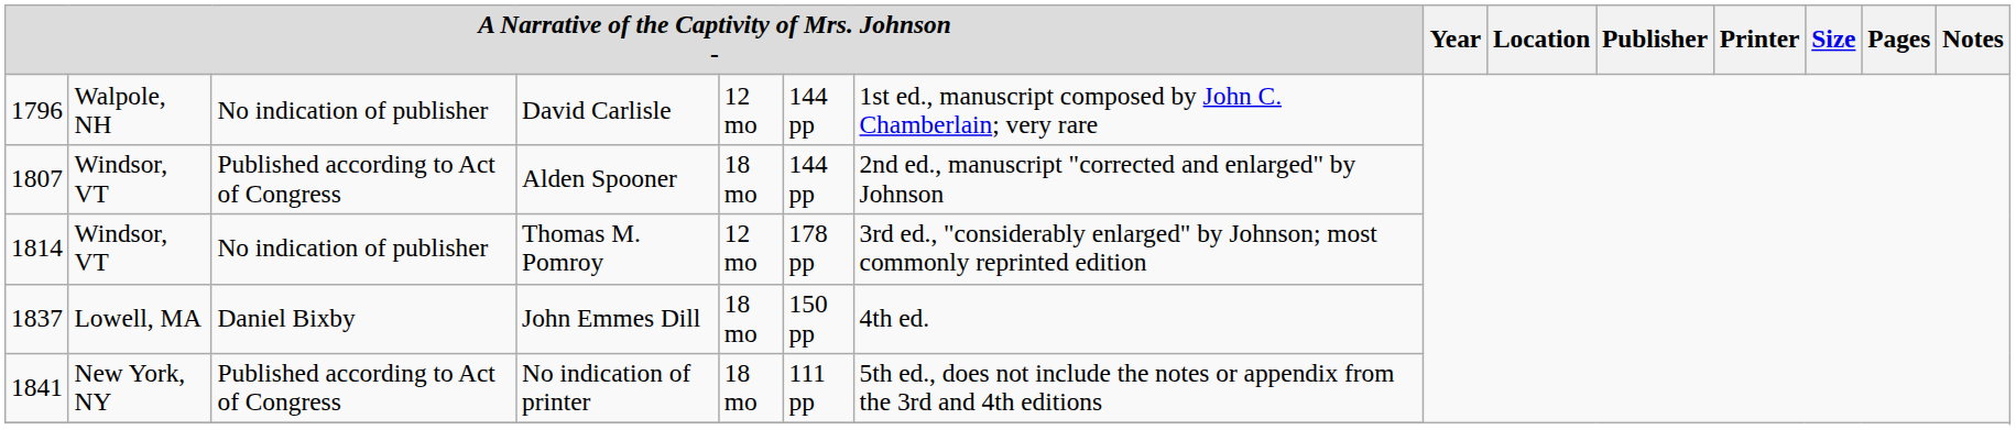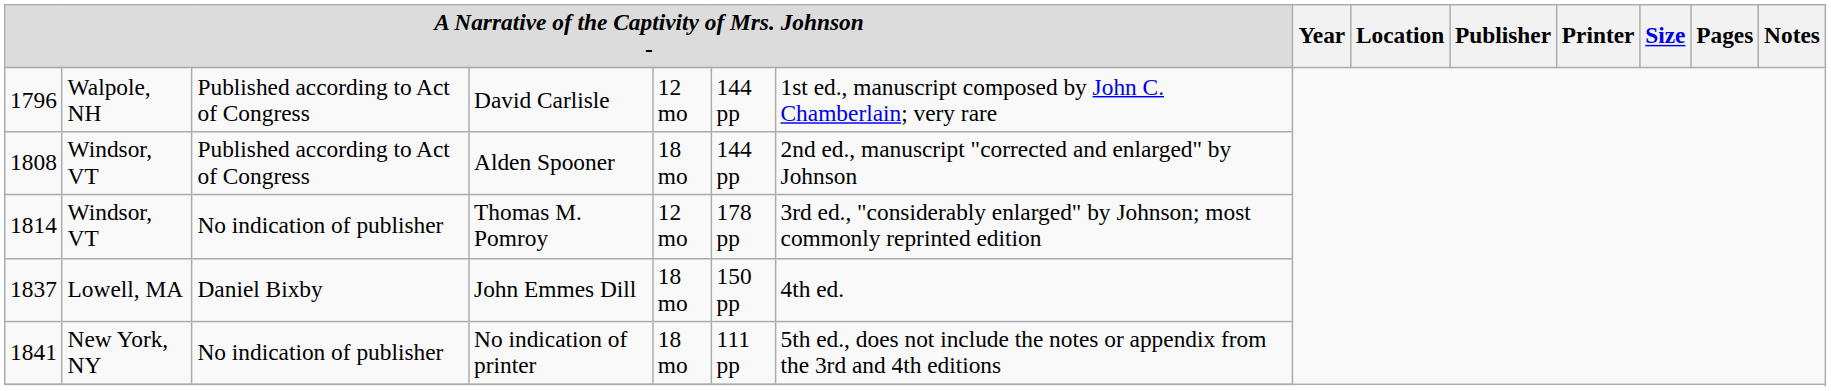 <table class="wikitable">
 <tr>
 <th colspan="7" style="background: #DCDCDC;"><em>A Narrative of the Captivity of Mrs. Johnson</em><br>-</th>
 <th>Year</th>
 <th>Location</th>
 <th>Publisher</th>
 <th>Printer</th>
 <th><a href='#'>Size</a></th>
 <th>Pages</th>
 <th>Notes</th>
 </tr>
 <tr>
 <td>1796</td>
 <td>Walpole, NH</td>
-<td>No indication of publisher</td>
+<td>Published according to Act of Congress</td>
 <td>David Carlisle</td>
 <td>12 mo</td>
 <td>144 pp</td>
 <td>1st ed., manuscript composed by <a href='#'>John C. Chamberlain</a>; very rare</td>
 </tr>
 <tr>
-<td>1807</td>
+<td>1808</td>
 <td>Windsor, VT</td>
 <td>Published according to Act of Congress</td>
 <td>Alden Spooner</td>
 <td>18 mo</td>
 <td>144 pp</td>
 <td>2nd ed., manuscript "corrected and enlarged" by Johnson</td>
 </tr>
 <tr>
 <td>1814</td>
 <td>Windsor, VT</td>
 <td>No indication of publisher</td>
 <td>Thomas M. Pomroy</td>
 <td>12 mo</td>
 <td>178 pp</td>
 <td>3rd ed., "considerably enlarged" by Johnson; most commonly reprinted edition</td>
 </tr>
 <tr>
 <td>1837</td>
 <td>Lowell, MA</td>
 <td>Daniel Bixby</td>
 <td>John Emmes Dill</td>
 <td>18 mo</td>
 <td>150 pp</td>
 <td>4th ed.</td>
 </tr>
 <tr>
 <td>1841</td>
 <td>New York, NY</td>
-<td>Published according to Act of Congress</td>
+<td>No indication of publisher</td>
 <td>No indication of printer</td>
 <td>18 mo</td>
 <td>111 pp</td>
 <td>5th ed., does not include the notes or appendix from the 3rd and 4th editions</td>
 </tr>
 <tr>
 </tr>
 </table>
